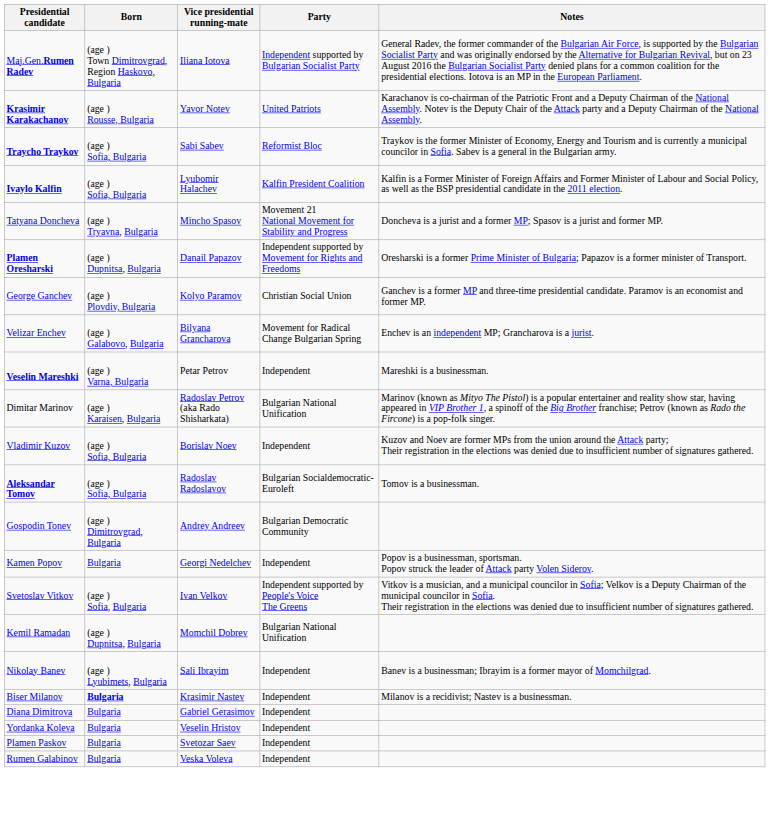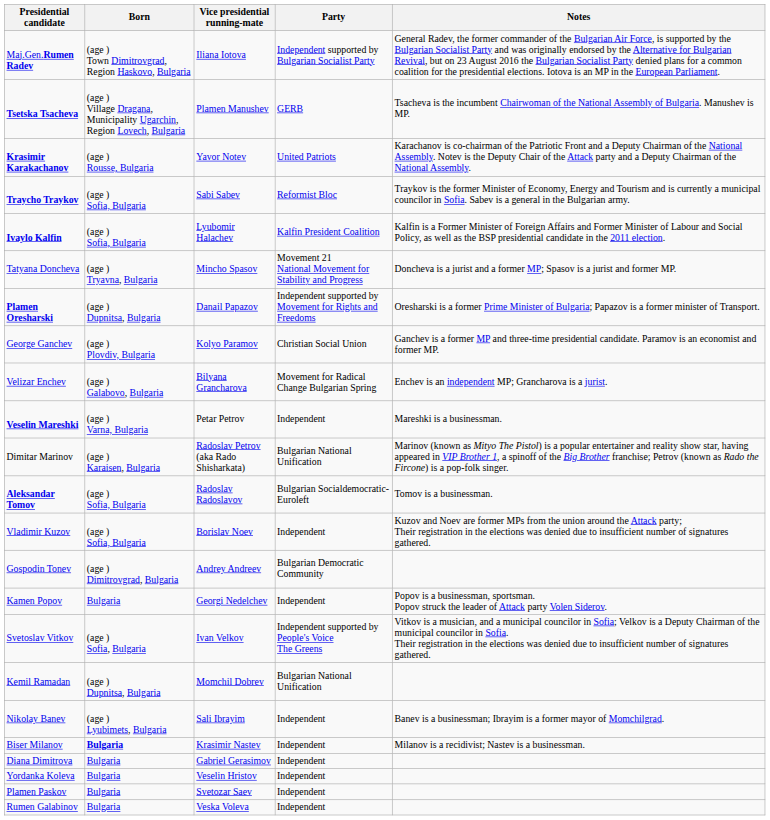 <table class=wikitable style=text-align:left>
 <tr>
 <th>Presidential candidate</th>
 <th>Born</th>
 <th>Vice presidential running-mate</th>
 <th>Party</th>
 <th>Notes</th>
 </tr>
 <tr>
 <td><br> <a href='#'>Maj.Gen.</a><strong><a href='#'>Rumen Radev</a></strong></td>
 <td><br> (age )<br>Town <a href='#'>Dimitrovgrad</a>, Region <a href='#'>Haskovo</a>, <a href='#'>Bulgaria</a></td>
 <td><a href='#'>Iliana Iotova</a></td>
 <td><a href='#'>Independent</a> supported by <a href='#'>Bulgarian Socialist Party</a></td>
 <td>General Radev, the former commander of the <a href='#'>Bulgarian Air Force</a>, is supported by the <a href='#'>Bulgarian Socialist Party</a> and was originally endorsed by the <a href='#'>Alternative for Bulgarian Revival</a>, but on 23 August 2016 the <a href='#'>Bulgarian Socialist Party</a> denied plans for a common coalition for the presidential elections. Iotova is an MP in the <a href='#'>European Parliament</a>.</td>
+</tr>
+<tr>
+<td><br> <strong><a href='#'>Tsetska Tsacheva</a></strong></td>
+<td><br> (age )<br>Village <a href='#'>Dragana</a>, Municipality <a href='#'>Ugarchin</a>, Region <a href='#'>Lovech</a>, <a href='#'>Bulgaria</a></td>
+<td><a href='#'>Plamen Manushev</a></td>
+<td><a href='#'>GERB</a></td>
+<td>Tsacheva is the incumbent <a href='#'>Chairwoman of the National Assembly of Bulgaria</a>. Manushev is MP.</td>
 </tr>
 <tr>
 <td><br> <strong><a href='#'>Krasimir Karakachanov</a></strong></td>
 <td><br> (age )<br><a href='#'>Rousse, Bulgaria</a></td>
 <td><a href='#'>Yavor Notev</a></td>
 <td><a href='#'>United Patriots</a></td>
 <td>Karachanov is co-chairman of the Patriotic Front and a Deputy Chairman of the <a href='#'>National Assembly</a>. Notev is the Deputy Chair of the <a href='#'>Attack</a> party and a Deputy Chairman of the <a href='#'>National Assembly</a>.</td>
 </tr>
 <tr>
 <td><br> <strong><a href='#'>Traycho Traykov</a></strong></td>
 <td><br> (age )<br><a href='#'>Sofia, Bulgaria</a></td>
 <td><a href='#'>Sabi Sabev</a></td>
 <td><a href='#'>Reformist Bloc</a></td>
 <td>Traykov is the former Minister of Economy, Energy and Tourism and is currently a municipal councilor in <a href='#'>Sofia</a>. Sabev is a general in the Bulgarian army.</td>
 </tr>
 <tr>
 <td><br> <strong><a href='#'>Ivaylo Kalfin</a></strong></td>
 <td><br> (age )<br><a href='#'>Sofia, Bulgaria</a></td>
 <td><a href='#'>Lyubomir Halachev</a></td>
 <td><a href='#'>Kalfin President Coalition</a></td>
 <td>Kalfin is a Former Minister of Foreign Affairs and Former Minister of Labour and Social Policy, as well as the BSP presidential candidate in the <a href='#'>2011 election</a>.</td>
 </tr>
 <tr>
 <td><a href='#'>Tatyana Doncheva</a></td>
 <td><br> (age )<br><a href='#'>Tryavna</a>, <a href='#'>Bulgaria</a></td>
 <td><a href='#'>Mincho Spasov</a></td>
 <td>Movement 21<br><a href='#'>National Movement for Stability and Progress</a></td>
 <td>Doncheva is a jurist and a former <a href='#'>MP</a>; Spasov is a jurist and former MP.</td>
 </tr>
 <tr>
 <td><br> <strong><a href='#'>Plamen Oresharski</a></strong></td>
 <td><br> (age )<br><a href='#'>Dupnitsa</a>, <a href='#'>Bulgaria</a></td>
 <td><a href='#'>Danail Papazov</a></td>
 <td>Independent supported by <a href='#'>Movement for Rights and Freedoms</a></td>
 <td>Oresharski is a former <a href='#'>Prime Minister of Bulgaria</a>; Papazov is a former minister of Transport.</td>
 </tr>
 <tr>
 <td><a href='#'>George Ganchev</a></td>
 <td><br> (age )<br><a href='#'>Plovdiv, Bulgaria</a></td>
 <td><a href='#'>Kolyo Paramov</a></td>
 <td>Christian Social Union</td>
 <td>Ganchev is a former <a href='#'>MP</a> and three-time presidential candidate. Paramov is an economist and former MP.</td>
 </tr>
 <tr>
 <td><a href='#'>Velizar Enchev</a></td>
 <td><br> (age )<br><a href='#'>Galabovo</a>, <a href='#'>Bulgaria</a></td>
 <td><a href='#'>Bilyana Grancharova</a></td>
 <td>Movement for Radical Change Bulgarian Spring</td>
 <td>Enchev is an <a href='#'>independent</a> MP; Grancharova is a <a href='#'>jurist</a>.</td>
 </tr>
 <tr>
 <td><br> <strong><a href='#'>Veselin Mareshki</a></strong></td>
 <td><br> (age )<br><a href='#'>Varna, Bulgaria</a></td>
 <td>Petar Petrov</td>
 <td>Independent</td>
 <td>Mareshki is a businessman.</td>
 </tr>
 <tr>
 <td>Dimitar Marinov</td>
 <td><br> (age )<br><a href='#'>Karaisen</a>, <a href='#'>Bulgaria</a></td>
 <td><a href='#'>Radoslav Petrov</a> (aka Rado Shisharkata)</td>
 <td>Bulgarian National Unification</td>
 <td>Marinov (known as <em>Mityo The Pistol</em>) is a popular entertainer and reality show star, having appeared in <em><a href='#'>VIP Brother 1</a></em>, a spinoff of the <em><a href='#'>Big Brother</a></em> franchise; Petrov (known as <em>Rado the Fircone</em>) is a pop-folk singer.</td>
 </tr>
 <tr>
+<td><br> <strong><a href='#'>Aleksandar Tomov</a></strong></td>
+<td><br> (age )<br><a href='#'>Sofia, Bulgaria</a></td>
+<td><a href='#'>Radoslav Radoslavov</a></td>
+<td>Bulgarian Socialdemocratic-Euroleft</td>
+<td>Tomov is a businessman.</td>
+</tr>
+<tr>
 <td><a href='#'>Vladimir Kuzov</a></td>
 <td><br> (age )<br><a href='#'>Sofia, Bulgaria</a></td>
 <td><a href='#'>Borislav Noev</a></td>
 <td>Independent</td>
 <td>Kuzov and Noev are former MPs from the union around the <a href='#'>Attack</a> party;<br>Their registration in the elections was denied due to insufficient number of signatures gathered.</td>
-</tr>
-<tr>
-<td><br> <strong><a href='#'>Aleksandar Tomov</a></strong></td>
-<td><br> (age )<br><a href='#'>Sofia, Bulgaria</a></td>
-<td><a href='#'>Radoslav Radoslavov</a></td>
-<td>Bulgarian Socialdemocratic-Euroleft</td>
-<td>Tomov is a businessman.</td>
 </tr>
 <tr>
 <td><a href='#'>Gospodin Tonev</a></td>
 <td><br> (age )<br><a href='#'>Dimitrovgrad</a>, <a href='#'>Bulgaria</a></td>
 <td><a href='#'>Andrey Andreev</a></td>
 <td>Bulgarian Democratic Community</td>
 <td></td>
 </tr>
 <tr>
 <td><a href='#'>Kamen Popov</a></td>
 <td><a href='#'>Bulgaria</a></td>
 <td><a href='#'>Georgi Nedelchev</a></td>
 <td>Independent</td>
 <td>Popov is a businessman, sportsman.<br>Popov struck the leader of <a href='#'>Attack</a> party <a href='#'>Volen Siderov</a>.</td>
 </tr>
 <tr>
 <td><a href='#'>Svetoslav Vitkov</a></td>
 <td><br> (age )<br><a href='#'>Sofia</a>, <a href='#'>Bulgaria</a></td>
 <td><a href='#'>Ivan Velkov</a></td>
 <td>Independent supported by <a href='#'>People's Voice</a><br><a href='#'>The Greens</a></td>
 <td>Vitkov is a musician, and a municipal councilor in <a href='#'>Sofia</a>; Velkov is a Deputy Chairman of the municipal councilor in <a href='#'>Sofia</a>.<br>Their registration in the elections was denied due to insufficient number of signatures gathered.</td>
 </tr>
 <tr>
 <td><a href='#'>Kemil Ramadan</a></td>
 <td><br> (age )<br><a href='#'>Dupnitsa</a>, <a href='#'>Bulgaria</a></td>
 <td><a href='#'>Momchil Dobrev</a></td>
 <td>Bulgarian National Unification</td>
 <td></td>
 </tr>
 <tr>
 <td><a href='#'>Nikolay Banev</a></td>
 <td><br> (age )<br><a href='#'>Lyubimets</a>, <a href='#'>Bulgaria</a></td>
 <td><a href='#'>Sali Ibrayim</a></td>
 <td>Independent</td>
 <td>Banev is a businessman; Ibrayim is a former mayor of <a href='#'>Momchilgrad</a>.</td>
 </tr>
 <tr>
 <td><a href='#'>Biser Milanov</a></td>
 <td><strong><a href='#'>Bulgaria</a></strong></td>
 <td><a href='#'>Krasimir Nastev</a></td>
 <td>Independent</td>
 <td>Milanov is a recidivist; Nastev is a businessman.</td>
 </tr>
 <tr>
 <td><a href='#'>Diana Dimitrova</a></td>
 <td><a href='#'>Bulgaria</a></td>
 <td><a href='#'>Gabriel Gerasimov</a></td>
 <td>Independent</td>
 <td></td>
 </tr>
 <tr>
 <td><a href='#'>Yordanka Koleva</a></td>
 <td><a href='#'>Bulgaria</a></td>
 <td><a href='#'>Veselin Hristov</a></td>
 <td>Independent</td>
 <td></td>
 </tr>
 <tr>
 <td><a href='#'>Plamen Paskov</a></td>
 <td><a href='#'>Bulgaria</a></td>
 <td><a href='#'>Svetozar Saev</a></td>
 <td>Independent</td>
 <td></td>
 </tr>
 <tr>
 <td><a href='#'>Rumen Galabinov</a></td>
 <td><a href='#'>Bulgaria</a></td>
 <td><a href='#'>Veska Voleva</a></td>
 <td>Independent</td>
 <td></td>
 </tr>
 </table>
